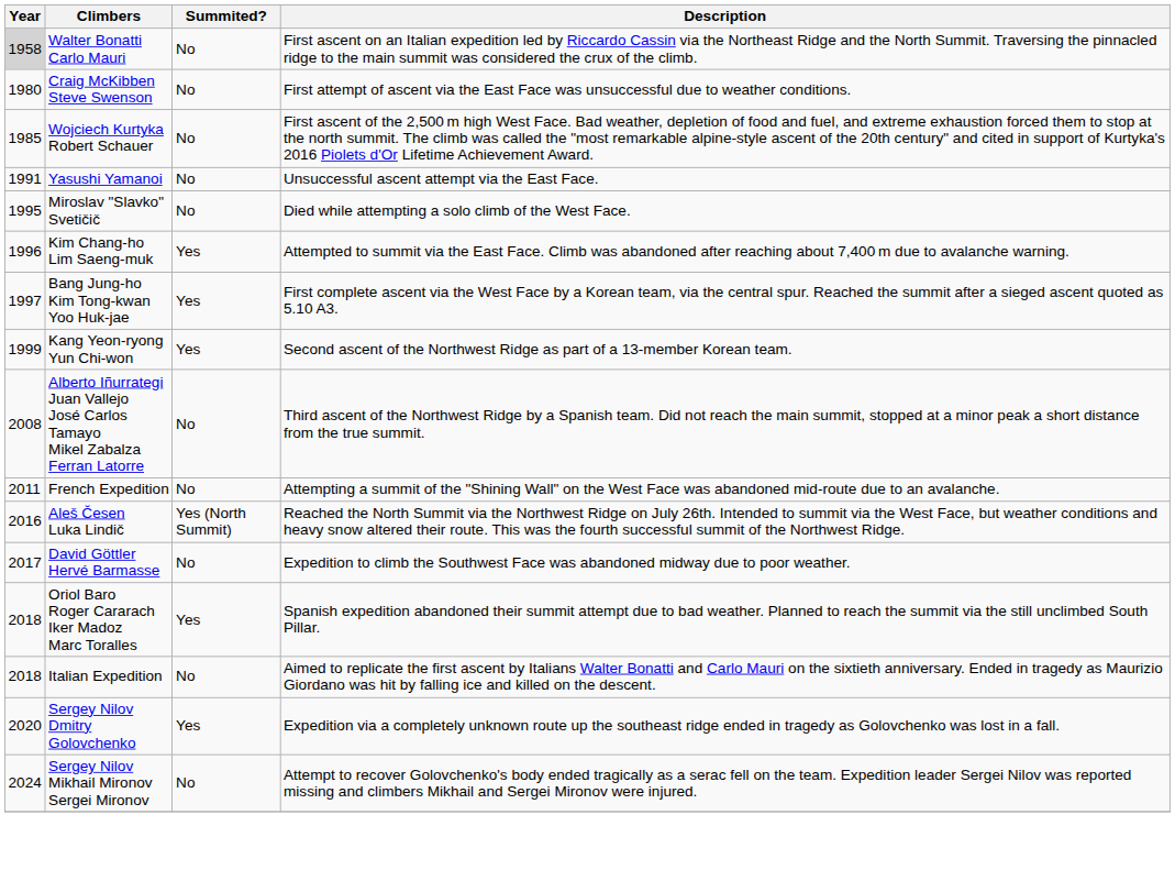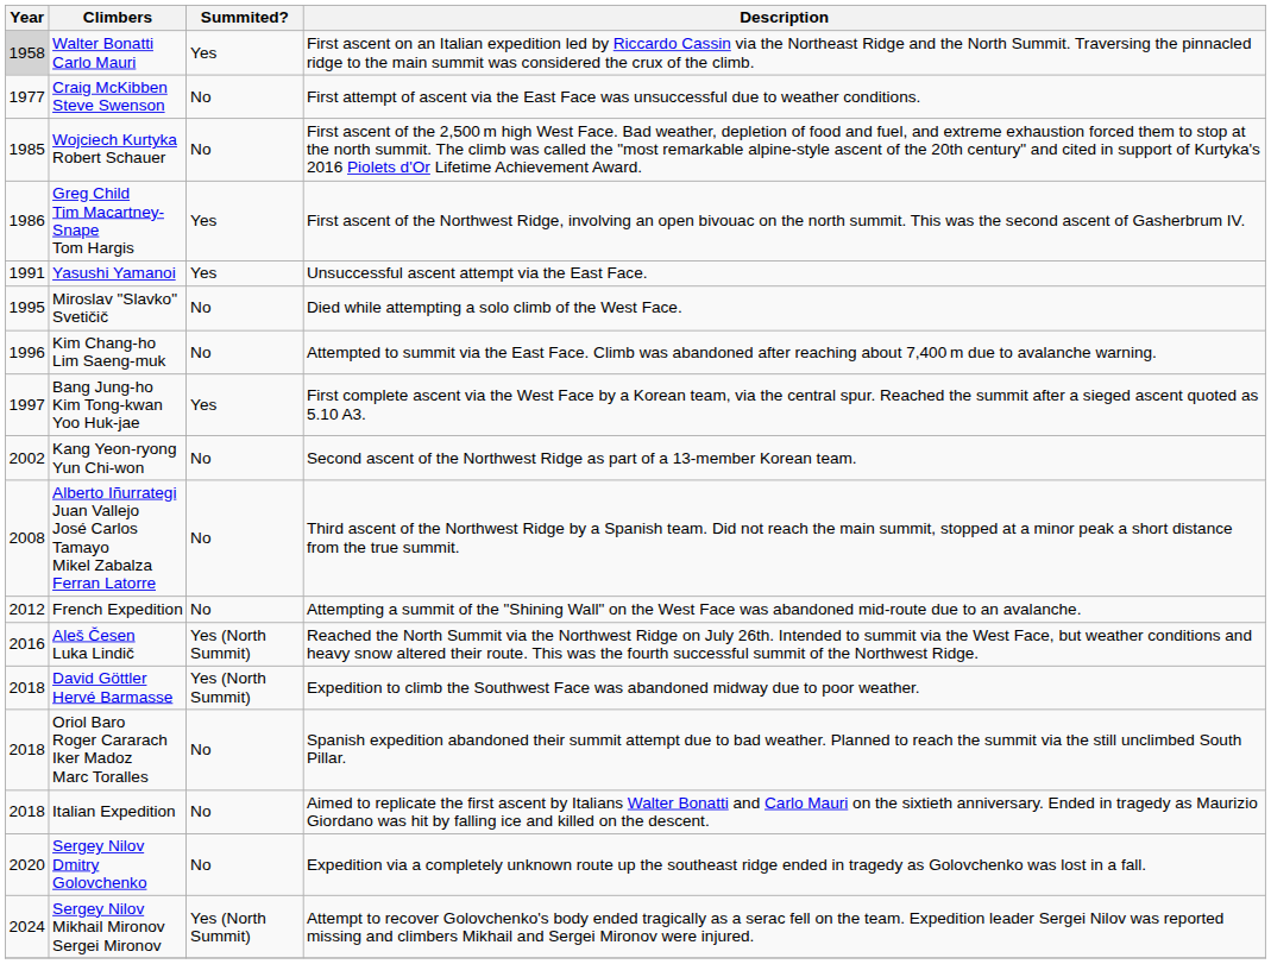 <table class="wikitable sortable">
 <tr>
 <th>Year</th>
 <th>Climbers</th>
 <th>Summited?</th>
 <th>Description</th>
 </tr>
 <tr>
 <td style="background: lightgrey;">1958</td>
 <td> <a href='#'>Walter Bonatti</a><br> <a href='#'>Carlo Mauri</a></td>
-<td>No</td>
+<td>Yes</td>
 <td>First ascent on an Italian expedition led by <a href='#'>Riccardo Cassin</a> via the Northeast Ridge and the North Summit. Traversing the pinnacled ridge to the main summit was considered the crux of the climb.</td>
 </tr>
 <tr>
-<td>1980</td>
+<td>1977</td>
 <td> <a href='#'>Craig McKibben</a><br> <a href='#'>Steve Swenson</a></td>
 <td>No</td>
 <td>First attempt of ascent via the East Face was unsuccessful due to weather conditions.</td>
 </tr>
 <tr>
 <td>1985</td>
 <td> <a href='#'>Wojciech Kurtyka</a><br> Robert Schauer</td>
 <td>No</td>
 <td>First ascent of the 2,500 m high West Face. Bad weather, depletion of food and fuel, and extreme exhaustion forced them to stop at the north summit. The climb was called the "most remarkable alpine-style ascent of the 20th century" and cited in support of Kurtyka's 2016 <a href='#'>Piolets d'Or</a> Lifetime Achievement Award.</td>
 </tr>
 <tr>
+<td>1986</td>
+<td> <a href='#'>Greg Child</a><br> <a href='#'>Tim Macartney-Snape</a><br> Tom Hargis</td>
+<td>Yes</td>
+<td>First ascent of the Northwest Ridge, involving an open bivouac on the north summit. This was the second ascent of Gasherbrum IV.</td>
+</tr>
+<tr>
 <td>1991</td>
 <td> <a href='#'>Yasushi Yamanoi</a></td>
-<td>No</td>
+<td>Yes</td>
 <td>Unsuccessful ascent attempt via the East Face.</td>
 </tr>
 <tr>
 <td>1995</td>
 <td> Miroslav "Slavko" Svetičič</td>
 <td>No</td>
 <td>Died while attempting a solo climb of the West Face.</td>
 </tr>
 <tr>
 <td>1996</td>
 <td> Kim Chang-ho<br> Lim Saeng-muk</td>
-<td>Yes</td>
+<td>No</td>
 <td>Attempted to summit via the East Face. Climb was abandoned after reaching about 7,400 m due to avalanche warning.</td>
 </tr>
 <tr>
 <td>1997</td>
 <td> Bang Jung-ho<br> Kim Tong-kwan<br> Yoo Huk-jae</td>
 <td>Yes</td>
 <td>First complete ascent via the West Face by a Korean team, via the central spur. Reached the summit after a sieged ascent quoted as 5.10 A3.</td>
 </tr>
 <tr>
-<td>1999</td>
+<td>2002</td>
 <td> Kang Yeon-ryong<br> Yun Chi-won</td>
-<td>Yes</td>
+<td>No</td>
 <td>Second ascent of the Northwest Ridge as part of a 13-member Korean team.</td>
 </tr>
 <tr>
 <td>2008</td>
 <td> <a href='#'>Alberto Iñurrategi</a><br> Juan Vallejo<br> José Carlos Tamayo<br> Mikel Zabalza<br> <a href='#'>Ferran Latorre</a></td>
 <td>No</td>
 <td>Third ascent of the Northwest Ridge by a Spanish team. Did not reach the main summit, stopped at a minor peak a short distance from the true summit.</td>
 </tr>
 <tr>
-<td>2011</td>
+<td>2012</td>
 <td> French Expedition</td>
 <td>No</td>
 <td>Attempting a summit of the "Shining Wall" on the West Face was abandoned mid-route due to an avalanche.</td>
 </tr>
 <tr>
 <td>2016</td>
 <td> <a href='#'>Aleš Česen</a><br> Luka Lindič</td>
 <td>Yes (North Summit)</td>
 <td>Reached the North Summit via the Northwest Ridge on July 26th. Intended to summit via the West Face, but weather conditions and heavy snow altered their route. This was the fourth successful summit of the Northwest Ridge.</td>
 </tr>
 <tr>
-<td>2017</td>
+<td>2018</td>
 <td> <a href='#'>David Göttler</a><br> <a href='#'>Hervé Barmasse</a></td>
-<td>No</td>
+<td>Yes (North Summit)</td>
 <td>Expedition to climb the Southwest Face was abandoned midway due to poor weather.</td>
 </tr>
 <tr>
 <td>2018</td>
 <td> Oriol Baro<br> Roger Cararach<br> Iker Madoz<br> Marc Toralles</td>
-<td>Yes</td>
+<td>No</td>
 <td>Spanish expedition abandoned their summit attempt due to bad weather. Planned to reach the summit via the still unclimbed South Pillar.</td>
 </tr>
 <tr>
 <td>2018</td>
 <td> Italian Expedition</td>
 <td>No</td>
 <td>Aimed to replicate the first ascent by Italians <a href='#'>Walter Bonatti</a> and <a href='#'>Carlo Mauri</a> on the sixtieth anniversary. Ended in tragedy as Maurizio Giordano was hit by falling ice and killed on the descent.</td>
 </tr>
 <tr>
 <td>2020</td>
 <td> <a href='#'>Sergey Nilov</a><br> <a href='#'>Dmitry Golovchenko</a></td>
-<td>Yes</td>
+<td>No</td>
 <td>Expedition via a completely unknown route up the southeast ridge ended in tragedy as Golovchenko was lost in a fall.</td>
 </tr>
 <tr>
 <td>2024</td>
 <td> <a href='#'>Sergey Nilov</a><br> Mikhail Mironov<br> Sergei Mironov</td>
-<td>No</td>
+<td>Yes (North Summit)</td>
 <td>Attempt to recover Golovchenko's body ended tragically as a serac fell on the team. Expedition leader Sergei Nilov was reported missing and climbers Mikhail and Sergei Mironov were injured.</td>
 </tr>
 <tr>
 </tr>
 </table>
